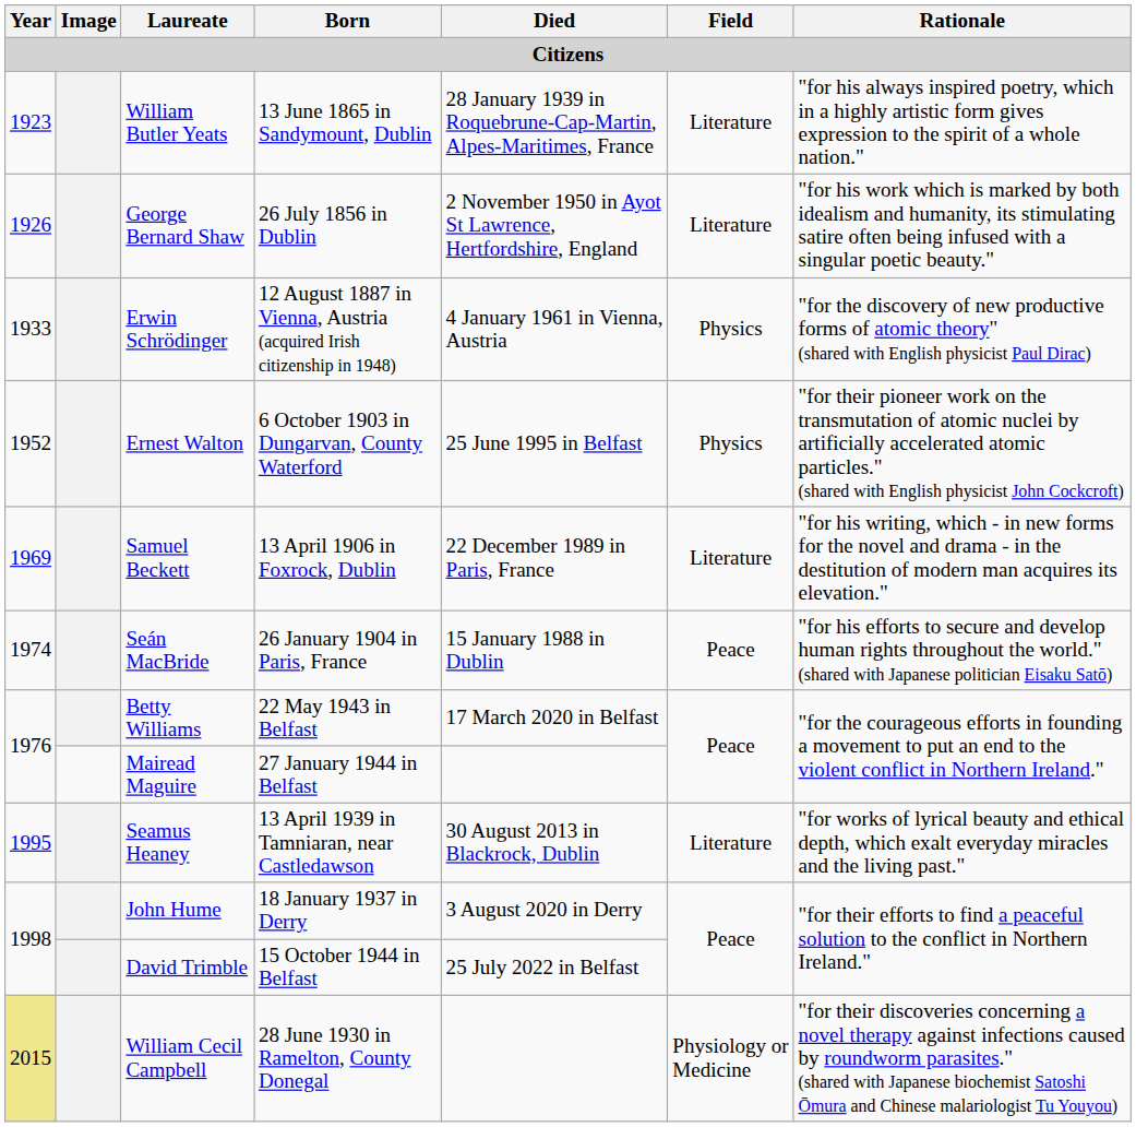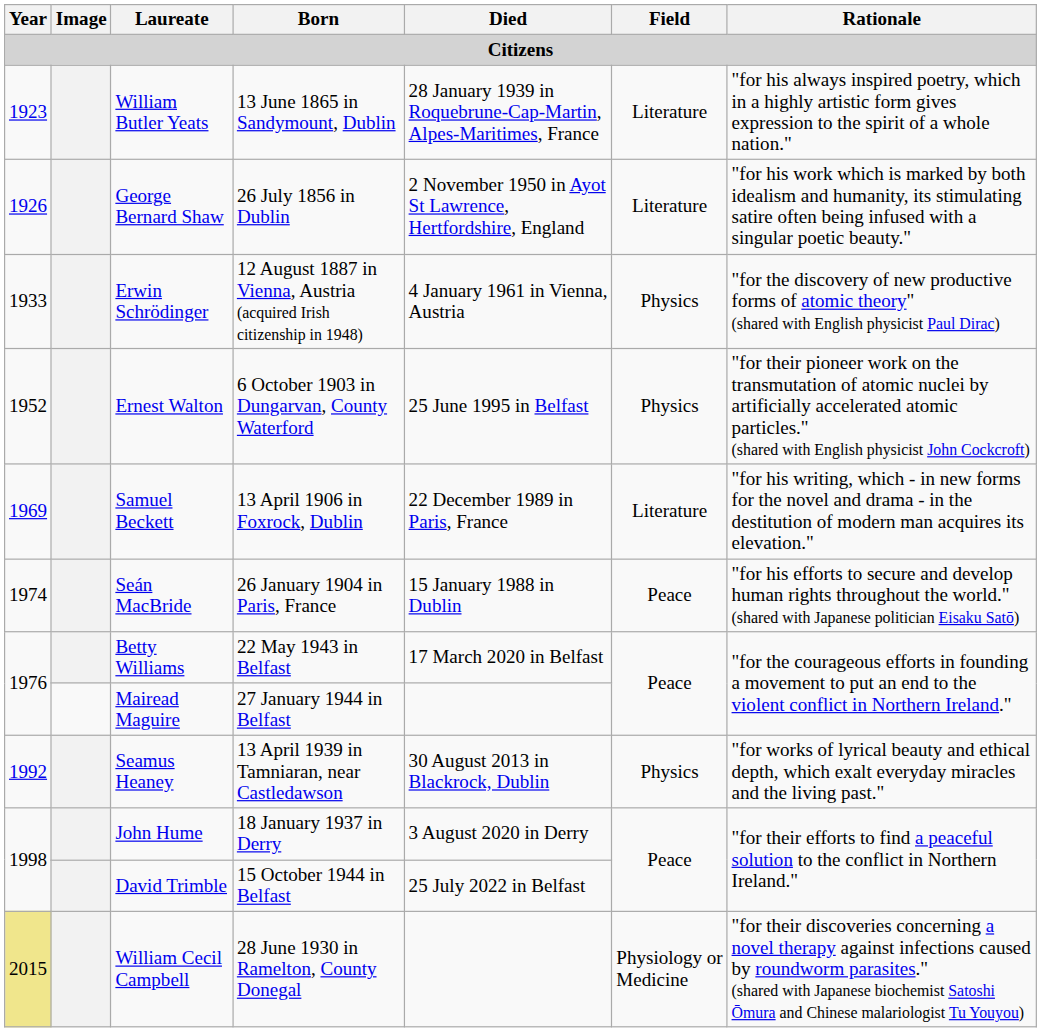 <table class="wikitable sortable">
 <tr>
 <th>Year</th>
 <th class="unportable">Image</th>
 <th>Laureate</th>
 <th>Born</th>
 <th>Died</th>
 <th>Field</th>
 <th>Rationale</th>
 </tr>
 <tr>
 <td colspan=8 align=center style="background:lightgray;white-space:nowrap"><strong>Citizens</strong></td>
 </tr>
 <tr>
 <td style="text-align:center;"><a href='#'>1923</a></td>
 <th scope="row"></th>
 <td><a href='#'>William Butler Yeats</a></td>
 <td>13 June 1865 in <a href='#'>Sandymount</a>, <a href='#'>Dublin</a></td>
 <td>28 January 1939 in <a href='#'>Roquebrune-Cap-Martin</a>, <a href='#'>Alpes-Maritimes</a>, France</td>
 <td align="center">Literature</td>
 <td>"for his always inspired poetry, which in a highly artistic form gives expression to the spirit of a whole nation."</td>
 </tr>
 <tr>
 <td style="text-align:center;"><a href='#'>1926</a></td>
 <th scope="row"></th>
 <td><a href='#'>George Bernard Shaw</a></td>
 <td>26 July 1856 in <a href='#'>Dublin</a></td>
 <td>2 November 1950 in <a href='#'>Ayot St Lawrence</a>, <a href='#'>Hertfordshire</a>, England</td>
 <td align="center">Literature</td>
 <td>"for his work which is marked by both idealism and humanity, its stimulating satire often being infused with a singular poetic beauty."</td>
 </tr>
 <tr>
 <td style="text-align:center;">1933</td>
 <th scope="row"></th>
 <td><a href='#'>Erwin Schrödinger</a></td>
 <td>12 August 1887 in <a href='#'>Vienna</a>, Austria<br><small>(acquired Irish citizenship in 1948)</small></td>
 <td>4 January 1961 in Vienna, Austria</td>
 <td align="center">Physics</td>
 <td>"for the discovery of new productive forms of <a href='#'>atomic theory</a>"<br><small>(shared with English physicist <a href='#'>Paul Dirac</a>)</small></td>
 </tr>
 <tr>
 <td style="text-align:center;">1952</td>
 <th scope="row"></th>
 <td><a href='#'>Ernest Walton</a></td>
 <td>6 October 1903 in <a href='#'>Dungarvan</a>, <a href='#'>County Waterford</a></td>
 <td>25 June 1995 in <a href='#'>Belfast</a></td>
 <td align="center">Physics</td>
 <td>"for their pioneer work on the transmutation of atomic nuclei by artificially accelerated atomic particles."<br><small>(shared with English physicist <a href='#'>John Cockcroft</a>)</small></td>
 </tr>
 <tr>
 <td style="text-align:center;"><a href='#'>1969</a></td>
 <th scope="row"></th>
 <td><a href='#'>Samuel Beckett</a></td>
 <td>13 April 1906 in <a href='#'>Foxrock</a>, <a href='#'>Dublin</a></td>
 <td>22 December 1989 in <a href='#'>Paris</a>, France</td>
 <td align="center">Literature</td>
 <td>"for his writing, which - in new forms for the novel and drama - in the destitution of modern man acquires its elevation."</td>
 </tr>
 <tr>
 <td style="text-align:center;">1974</td>
 <th scope="row"></th>
 <td><a href='#'>Seán MacBride</a></td>
 <td>26 January 1904 in <a href='#'>Paris</a>, France</td>
 <td>15 January 1988 in <a href='#'>Dublin</a></td>
 <td align="center">Peace</td>
 <td>"for his efforts to secure and develop human rights throughout the world."<br><small>(shared with Japanese politician <a href='#'>Eisaku Satō</a>)</small></td>
 </tr>
 <tr>
 <td style="text-align:center;" rowspan="2">1976</td>
 <th scope="row"></th>
 <td><a href='#'>Betty Williams</a></td>
 <td>22 May 1943 in <a href='#'>Belfast</a></td>
 <td>17 March 2020 in Belfast</td>
 <td align="center" rowspan="2">Peace</td>
 <td rowspan="2">"for the courageous efforts in founding a movement to put an end to the <a href='#'>violent conflict in Northern Ireland</a>."</td>
 </tr>
 <tr>
 <td></td>
 <td><a href='#'>Mairead Maguire</a></td>
 <td>27 January 1944 in <a href='#'>Belfast</a></td>
 <td></td>
 </tr>
 <tr>
-<td style="text-align:center;"><a href='#'>1995</a></td>
+<td style="text-align:center;"><a href='#'>1992</a></td>
 <th scope="row"></th>
 <td><a href='#'>Seamus Heaney</a></td>
 <td>13 April 1939 in Tamniaran, near <a href='#'>Castledawson</a></td>
 <td>30 August 2013 in <a href='#'>Blackrock, Dublin</a></td>
-<td align="center">Literature</td>
+<td align="center">Physics</td>
 <td>"for works of lyrical beauty and ethical depth, which exalt everyday miracles and the living past."</td>
 </tr>
 <tr>
 <td style="text-align:center;" rowspan="2">1998</td>
 <th scope="row"></th>
 <td><a href='#'>John Hume</a></td>
 <td>18 January 1937 in <a href='#'>Derry</a></td>
 <td>3 August 2020 in Derry</td>
 <td align="center" rowspan="2">Peace</td>
 <td rowspan="2">"for their efforts to find <a href='#'>a peaceful solution</a> to the conflict in Northern Ireland."</td>
 </tr>
 <tr>
 <th scope="row"></th>
 <td><a href='#'>David Trimble</a></td>
 <td>15 October 1944 in <a href='#'>Belfast</a></td>
 <td>25 July 2022 in Belfast</td>
 </tr>
 <tr>
 <td style="background: khaki; text-align:center;">2015</td>
 <th scope="row"></th>
 <td><a href='#'>William Cecil Campbell</a></td>
 <td>28 June 1930 in <a href='#'>Ramelton</a>, <a href='#'>County Donegal</a></td>
 <td></td>
 <td>Physiology or Medicine</td>
 <td>"for their discoveries concerning <a href='#'>a novel therapy</a> against infections caused by <a href='#'>roundworm parasites</a>."<br><small>(shared with Japanese biochemist <a href='#'>Satoshi Ōmura</a> and Chinese malariologist <a href='#'>Tu Youyou</a>)</small></td>
 </tr>
 </table>
